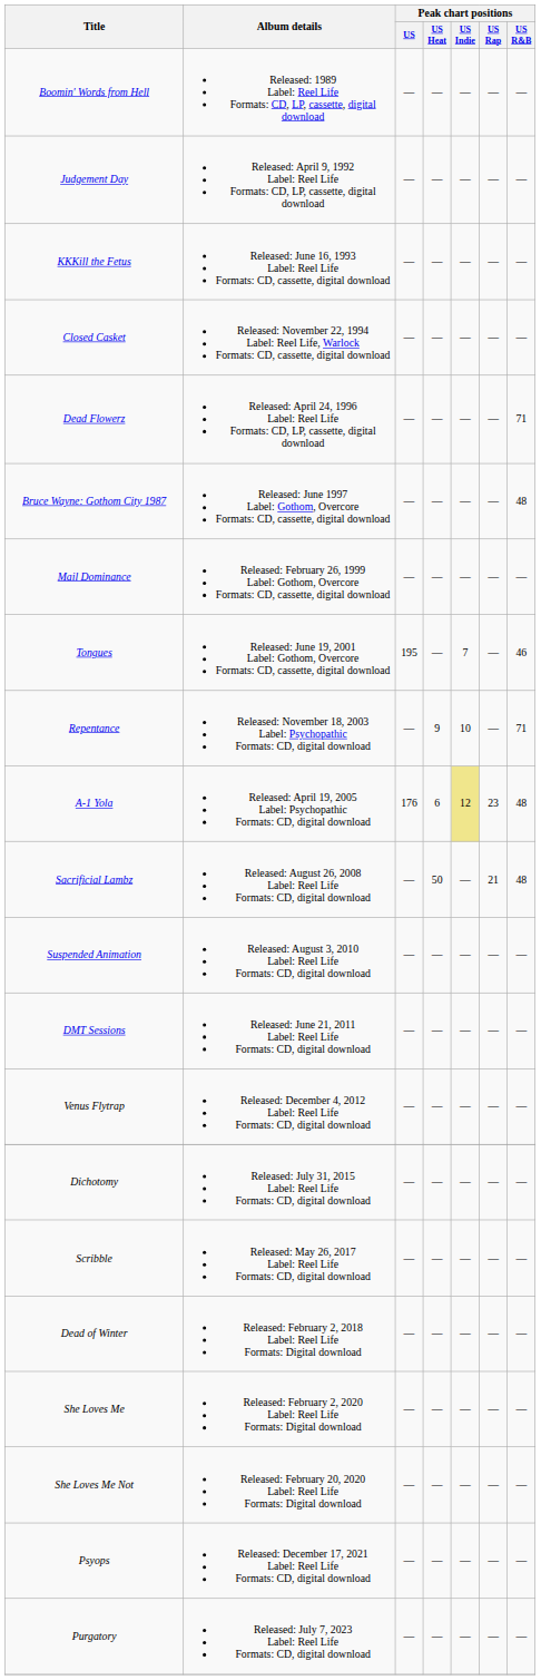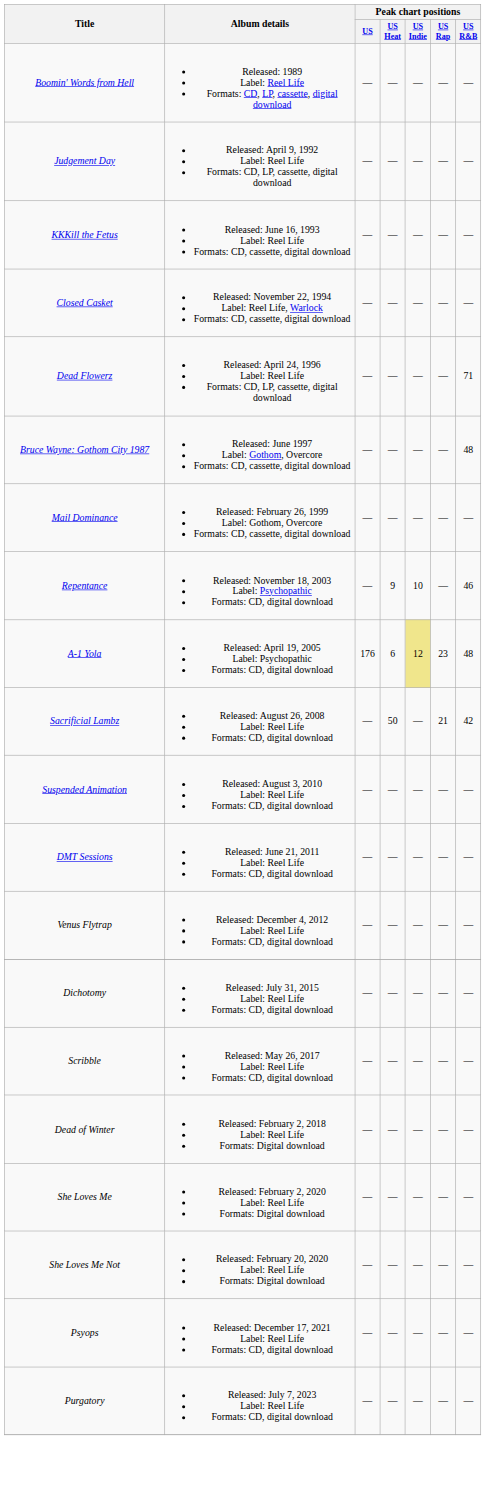 <table class="wikitable plainrowheaders" style="text-align:center;">
 <tr>
 <th rowspan="2" style="width:16em;">Title</th>
 <th rowspan="2" style="width:19em;">Album details</th>
 <th colspan="5">Peak chart positions</th>
 </tr>
 <tr style="font-size:smaller;">
 <th width="35"><a href='#'>US</a><br></th>
 <th width="35"><a href='#'>US<br>Heat</a><br></th>
 <th width="35"><a href='#'>US Indie</a><br></th>
 <th width="35"><a href='#'>US<br>Rap</a><br></th>
 <th width="35"><a href='#'>US<br>R&B</a><br></th>
 </tr>
 <tr>
 <td><em><a href='#'>Boomin' Words from Hell</a></em></td>
 <td><br><ul><li>Released: 1989</li><li>Label: <a href='#'>Reel Life</a></li><li>Formats: <a href='#'>CD</a>, <a href='#'>LP</a>, <a href='#'>cassette</a>, <a href='#'>digital download</a></li></ul></td>
 <td>—</td>
 <td>—</td>
 <td>—</td>
 <td>—</td>
 <td>—</td>
 </tr>
 <tr>
 <td><em><a href='#'>Judgement Day</a></em></td>
 <td><br><ul><li>Released: April 9, 1992</li><li>Label: Reel Life</li><li>Formats: CD, LP, cassette, digital download</li></ul></td>
 <td>—</td>
 <td>—</td>
 <td>—</td>
 <td>—</td>
 <td>—</td>
 </tr>
 <tr>
 <td><em><a href='#'>KKKill the Fetus</a></em></td>
 <td><br><ul><li>Released: June 16, 1993</li><li>Label: Reel Life</li><li>Formats: CD, cassette, digital download</li></ul></td>
 <td>—</td>
 <td>—</td>
 <td>—</td>
 <td>—</td>
 <td>—</td>
 </tr>
 <tr>
 <td><em><a href='#'>Closed Casket</a></em></td>
 <td><br><ul><li>Released: November 22, 1994</li><li>Label: Reel Life, <a href='#'>Warlock</a></li><li>Formats: CD, cassette, digital download</li></ul></td>
 <td>—</td>
 <td>—</td>
 <td>—</td>
 <td>—</td>
 <td>—</td>
 </tr>
 <tr>
 <td><em><a href='#'>Dead Flowerz</a></em></td>
 <td><br><ul><li>Released: April 24, 1996</li><li>Label: Reel Life</li><li>Formats: CD, LP, cassette, digital download</li></ul></td>
 <td>—</td>
 <td>—</td>
 <td>—</td>
 <td>—</td>
 <td>71</td>
 </tr>
 <tr>
 <td><em><a href='#'>Bruce Wayne: Gothom City 1987</a></em></td>
 <td><br><ul><li>Released: June 1997</li><li>Label: <a href='#'>Gothom</a>, Overcore</li><li>Formats: CD, cassette, digital download</li></ul></td>
 <td>—</td>
 <td>—</td>
 <td>—</td>
 <td>—</td>
 <td>48</td>
 </tr>
 <tr>
 <td><em><a href='#'>Mail Dominance</a></em></td>
 <td><br><ul><li>Released: February 26, 1999</li><li>Label: Gothom, Overcore</li><li>Formats: CD, cassette, digital download</li></ul></td>
 <td>—</td>
 <td>—</td>
 <td>—</td>
 <td>—</td>
 <td>—</td>
 </tr>
 <tr>
-<td><em><a href='#'>Tongues</a></em></td>
-<td><br><ul><li>Released: June 19, 2001</li><li>Label: Gothom, Overcore</li><li>Formats: CD, cassette, digital download</li></ul></td>
-<td>195</td>
-<td>—</td>
-<td>7</td>
-<td>—</td>
-<td>46</td>
-</tr>
-<tr>
 <td><em><a href='#'>Repentance</a></em></td>
 <td><br><ul><li>Released: November 18, 2003</li><li>Label: <a href='#'>Psychopathic</a></li><li>Formats: CD, digital download</li></ul></td>
 <td>—</td>
 <td>9</td>
 <td>10</td>
 <td>—</td>
-<td>71</td>
+<td>46</td>
 </tr>
 <tr>
 <td><em><a href='#'>A-1 Yola</a></em></td>
 <td><br><ul><li>Released: April 19, 2005</li><li>Label: Psychopathic</li><li>Formats: CD, digital download</li></ul></td>
 <td>176</td>
 <td>6</td>
 <td style="background: khaki;">12</td>
 <td>23</td>
 <td>48</td>
 </tr>
 <tr>
 <td><em><a href='#'>Sacrificial Lambz</a></em></td>
 <td><br><ul><li>Released: August 26, 2008</li><li>Label: Reel Life</li><li>Formats: CD, digital download</li></ul></td>
 <td>—</td>
 <td>50</td>
 <td>—</td>
 <td>21</td>
-<td>48</td>
+<td>42</td>
 </tr>
 <tr>
 <td><em><a href='#'>Suspended Animation</a></em></td>
 <td><br><ul><li>Released: August 3, 2010</li><li>Label: Reel Life</li><li>Formats: CD, digital download</li></ul></td>
 <td>—</td>
 <td>—</td>
 <td>—</td>
 <td>—</td>
 <td>—</td>
 </tr>
 <tr>
 <td><em><a href='#'>DMT Sessions</a></em></td>
 <td><br><ul><li>Released: June 21, 2011</li><li>Label: Reel Life</li><li>Formats: CD, digital download</li></ul></td>
 <td>—</td>
 <td>—</td>
 <td>—</td>
 <td>—</td>
 <td>—</td>
 </tr>
 <tr>
 <td><em>Venus Flytrap</em></td>
 <td><br><ul><li>Released: December 4, 2012</li><li>Label: Reel Life</li><li>Formats: CD, digital download</li></ul></td>
 <td>—</td>
 <td>—</td>
 <td>—</td>
 <td>—</td>
 <td>—</td>
 </tr>
 <tr>
 </tr>
 <tr>
 <td><em>Dichotomy</em></td>
 <td><br><ul><li>Released: July 31, 2015</li><li>Label: Reel Life</li><li>Formats: CD, digital download</li></ul></td>
 <td>—</td>
 <td>—</td>
 <td>—</td>
 <td>—</td>
 <td>—</td>
 </tr>
 <tr>
 <td><em>Scribble</em></td>
 <td><br><ul><li>Released: May 26, 2017</li><li>Label: Reel Life</li><li>Formats: CD, digital download</li></ul></td>
 <td>—</td>
 <td>—</td>
 <td>—</td>
 <td>—</td>
 <td>—</td>
 </tr>
 <tr>
 <td><em>Dead of Winter</em></td>
 <td><br><ul><li>Released: February 2, 2018</li><li>Label: Reel Life</li><li>Formats: Digital download</li></ul></td>
 <td>—</td>
 <td>—</td>
 <td>—</td>
 <td>—</td>
 <td>—</td>
 </tr>
 <tr>
 <td><em>She Loves Me</em></td>
 <td><br><ul><li>Released: February 2, 2020</li><li>Label: Reel Life</li><li>Formats: Digital download</li></ul></td>
 <td>—</td>
 <td>—</td>
 <td>—</td>
 <td>—</td>
 <td>—</td>
 </tr>
 <tr>
 <td><em>She Loves Me Not</em></td>
 <td><br><ul><li>Released: February 20, 2020</li><li>Label: Reel Life</li><li>Formats: Digital download</li></ul></td>
 <td>—</td>
 <td>—</td>
 <td>—</td>
 <td>—</td>
 <td>—</td>
 </tr>
 <tr>
 <td><em>Psyops</em></td>
 <td><br><ul><li>Released: December 17, 2021</li><li>Label: Reel Life</li><li>Formats: CD, digital download</li></ul></td>
 <td>—</td>
 <td>—</td>
 <td>—</td>
 <td>—</td>
 <td>—</td>
 </tr>
 <tr>
 <td><em>Purgatory</em></td>
 <td><br><ul><li>Released: July 7, 2023</li><li>Label: Reel Life</li><li>Formats: CD, digital download</li></ul></td>
 <td>—</td>
 <td>—</td>
 <td>—</td>
 <td>—</td>
 <td>—</td>
 </tr>
 <tr>
 </tr>
 </table>
